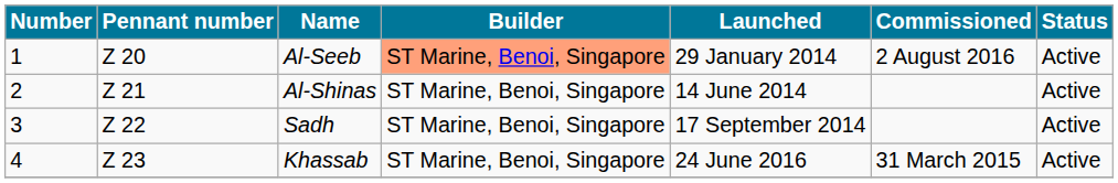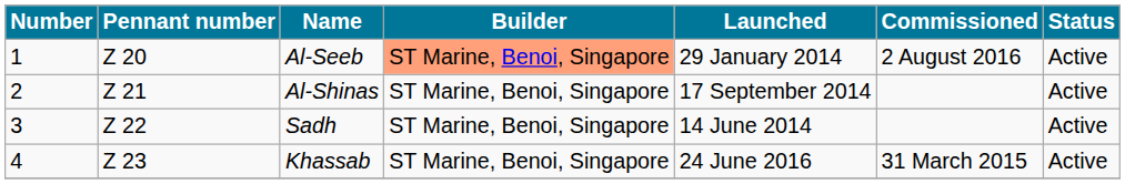 <table class="wikitable">
 <tr>
 <th style="background:#079;color:#fff;">Number</th>
 <th style="background:#079;color:#fff;">Pennant number</th>
 <th style="background:#079;color:#fff;">Name</th>
 <th style="background:#079;color:#fff;">Builder</th>
 <th style="background:#079;color:#fff;">Launched</th>
 <th style="background:#079;color:#fff;">Commissioned</th>
 <th style="background:#079;color:#fff;">Status</th>
 </tr>
 <tr>
 <td>1</td>
 <td>Z 20</td>
 <td><em>Al-Seeb</em></td>
 <td style="background: lightsalmon;">ST Marine, <a href='#'>Benoi</a>, Singapore</td>
 <td>29 January 2014</td>
 <td>2 August 2016</td>
 <td>Active</td>
 </tr>
 <tr>
 <td>2</td>
 <td>Z 21</td>
 <td><em>Al-Shinas</em></td>
 <td>ST Marine, Benoi, Singapore</td>
-<td>14 June 2014</td>
+<td>17 September 2014</td>
 <td></td>
 <td>Active</td>
 </tr>
 <tr>
 <td>3</td>
 <td>Z 22</td>
 <td><em>Sadh</em></td>
 <td>ST Marine, Benoi, Singapore</td>
-<td>17 September 2014</td>
+<td>14 June 2014</td>
 <td></td>
 <td>Active</td>
 </tr>
 <tr>
 <td>4</td>
 <td>Z 23</td>
 <td><em>Khassab</em></td>
 <td>ST Marine, Benoi, Singapore</td>
 <td>24 June 2016</td>
 <td>31 March 2015</td>
 <td>Active</td>
 </tr>
 <tr>
 </tr>
 </table>
